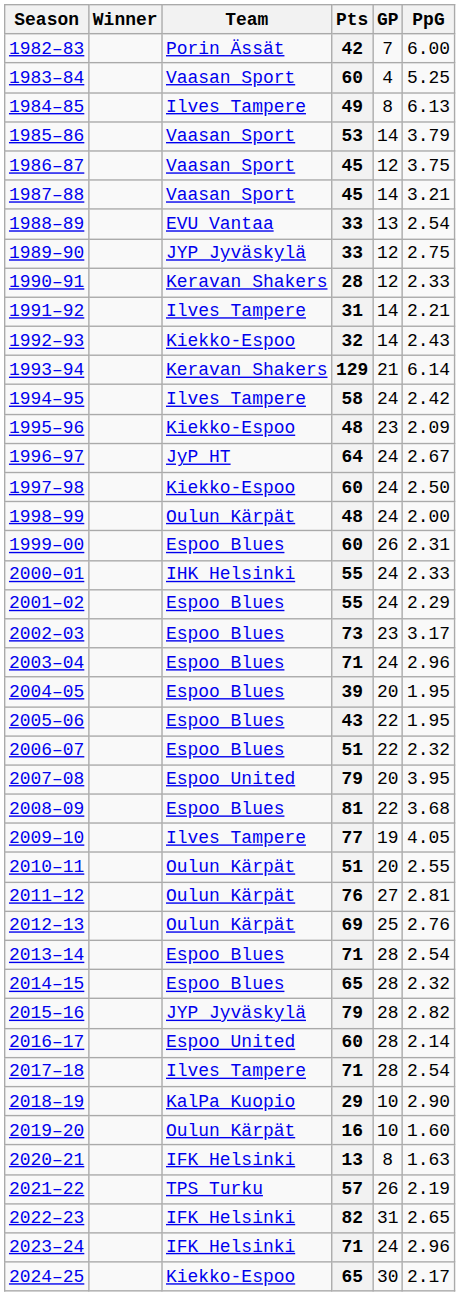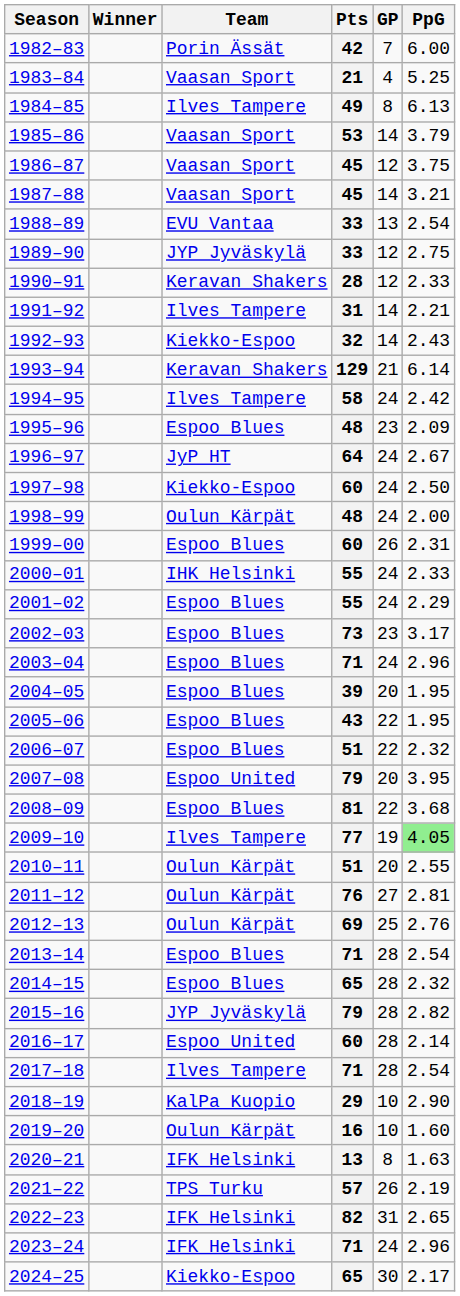 <table class="wikitable sortable">
 <tr>
 <th>Season</th>
 <th>Winner</th>
 <th>Team</th>
 <th>Pts</th>
 <th>GP</th>
 <th>PpG</th>
 </tr>
 <tr align="center">
 <td><a href='#'>1982–83</a></td>
 <td align="left"></td>
 <td align="left"><a href='#'>Porin Ässät</a></td>
 <th>42</th>
 <td>7</td>
 <td>6.00</td>
 </tr>
 <tr align="center">
 <td><a href='#'>1983–84</a></td>
 <td align="left"></td>
 <td align="left"><a href='#'>Vaasan Sport</a></td>
-<th>60</th>
+<th>21</th>
 <td>4</td>
 <td>5.25</td>
 </tr>
 <tr align="center">
 <td><a href='#'>1984–85</a></td>
 <td align="left"></td>
 <td align="left"><a href='#'>Ilves Tampere</a></td>
 <th>49</th>
 <td>8</td>
 <td>6.13</td>
 </tr>
 <tr align="center">
 <td><a href='#'>1985–86</a></td>
 <td align="left"></td>
 <td align="left"><a href='#'>Vaasan Sport</a></td>
 <th>53</th>
 <td>14</td>
 <td>3.79</td>
 </tr>
 <tr align="center">
 <td><a href='#'>1986–87</a></td>
 <td align="left"></td>
 <td align="left"><a href='#'>Vaasan Sport</a></td>
 <th>45</th>
 <td>12</td>
 <td>3.75</td>
 </tr>
 <tr align="center">
 <td><a href='#'>1987–88</a></td>
 <td align="left"></td>
 <td align="left"><a href='#'>Vaasan Sport</a></td>
 <th>45</th>
 <td>14</td>
 <td>3.21</td>
 </tr>
 <tr align="center">
 <td><a href='#'>1988–89</a></td>
 <td align="left"></td>
 <td align="left"><a href='#'>EVU Vantaa</a></td>
 <th>33</th>
 <td>13</td>
 <td>2.54</td>
 </tr>
 <tr align="center">
 <td><a href='#'>1989–90</a></td>
 <td align="left"></td>
 <td align="left"><a href='#'>JYP Jyväskylä</a></td>
 <th>33</th>
 <td>12</td>
 <td>2.75</td>
 </tr>
 <tr align="center">
 <td><a href='#'>1990–91</a></td>
 <td align="left"></td>
 <td align="left"><a href='#'>Keravan Shakers</a></td>
 <th>28</th>
 <td>12</td>
 <td>2.33</td>
 </tr>
 <tr align="center">
 <td><a href='#'>1991–92</a></td>
 <td align="left"></td>
 <td align="left"><a href='#'>Ilves Tampere</a></td>
 <th>31</th>
 <td>14</td>
 <td>2.21</td>
 </tr>
 <tr align="center">
 <td><a href='#'>1992–93</a></td>
 <td align="left"></td>
 <td align="left"><a href='#'>Kiekko-Espoo</a></td>
 <th>32</th>
 <td>14</td>
 <td>2.43</td>
 </tr>
 <tr align="center">
 <td><a href='#'>1993–94</a></td>
 <td align="left"></td>
 <td align="left"><a href='#'>Keravan Shakers</a></td>
 <th>129</th>
 <td>21</td>
 <td>6.14</td>
 </tr>
 <tr align="center">
 <td><a href='#'>1994–95</a></td>
 <td align="left"></td>
 <td align="left"><a href='#'>Ilves Tampere</a></td>
 <th>58</th>
 <td>24</td>
 <td>2.42</td>
 </tr>
 <tr align="center">
 <td><a href='#'>1995–96</a></td>
 <td align="left"></td>
-<td align="left"><a href='#'>Kiekko-Espoo</a></td>
+<td align="left"><a href='#'>Espoo Blues</a></td>
 <th>48</th>
 <td>23</td>
 <td>2.09</td>
 </tr>
 <tr align="center">
 <td><a href='#'>1996–97</a></td>
 <td align="left"></td>
 <td align="left"><a href='#'>JyP HT</a></td>
 <th>64</th>
 <td>24</td>
 <td>2.67</td>
 </tr>
 <tr align="center">
 <td><a href='#'>1997–98</a></td>
 <td align="left"></td>
 <td align="left"><a href='#'>Kiekko-Espoo</a></td>
 <th>60</th>
 <td>24</td>
 <td>2.50</td>
 </tr>
 <tr align="center">
 <td><a href='#'>1998–99</a></td>
 <td align="left"></td>
 <td align="left"><a href='#'>Oulun Kärpät</a></td>
 <th>48</th>
 <td>24</td>
 <td>2.00</td>
 </tr>
 <tr align="center">
 <td><a href='#'>1999–00</a></td>
 <td align="left"></td>
 <td align="left"><a href='#'>Espoo Blues</a></td>
 <th>60</th>
 <td>26</td>
 <td>2.31</td>
 </tr>
 <tr align="center">
 <td><a href='#'>2000–01</a></td>
 <td align="left"></td>
 <td align="left"><a href='#'>IHK Helsinki</a></td>
 <th>55</th>
 <td>24</td>
 <td>2.33</td>
 </tr>
 <tr align="center">
 <td><a href='#'>2001–02</a></td>
 <td align="left"></td>
 <td align="left"><a href='#'>Espoo Blues</a></td>
 <th>55</th>
 <td>24</td>
 <td>2.29</td>
 </tr>
 <tr align="center">
 <td><a href='#'>2002–03</a></td>
 <td align="left"></td>
 <td align="left"><a href='#'>Espoo Blues</a></td>
 <th>73</th>
 <td>23</td>
 <td>3.17</td>
 </tr>
 <tr align="center">
 <td><a href='#'>2003–04</a></td>
 <td align="left"></td>
 <td align="left"><a href='#'>Espoo Blues</a></td>
 <th>71</th>
 <td>24</td>
 <td>2.96</td>
 </tr>
 <tr align="center">
 <td><a href='#'>2004–05</a></td>
 <td align="left"></td>
 <td align="left"><a href='#'>Espoo Blues</a></td>
 <th>39</th>
 <td>20</td>
 <td>1.95</td>
 </tr>
 <tr align="center">
 <td><a href='#'>2005–06</a></td>
 <td align="left"></td>
 <td align="left"><a href='#'>Espoo Blues</a></td>
 <th>43</th>
 <td>22</td>
 <td>1.95</td>
 </tr>
 <tr align="center">
 <td><a href='#'>2006–07</a></td>
 <td align="left"></td>
 <td align="left"><a href='#'>Espoo Blues</a></td>
 <th>51</th>
 <td>22</td>
 <td>2.32</td>
 </tr>
 <tr align="center">
 <td><a href='#'>2007–08</a></td>
 <td align="left"></td>
 <td align="left"><a href='#'>Espoo United</a></td>
 <th>79</th>
 <td>20</td>
 <td>3.95</td>
 </tr>
 <tr align="center">
 <td><a href='#'>2008–09</a></td>
 <td align="left"></td>
 <td align="left"><a href='#'>Espoo Blues</a></td>
 <th>81</th>
 <td>22</td>
 <td>3.68</td>
 </tr>
 <tr align="center">
 <td><a href='#'>2009–10</a></td>
 <td align="left"></td>
 <td align="left"><a href='#'>Ilves Tampere</a></td>
 <th>77</th>
 <td>19</td>
-<td>4.05</td>
+<td style="background: lightgreen;">4.05</td>
 </tr>
 <tr align="center">
 <td><a href='#'>2010–11</a></td>
 <td align="left"></td>
 <td align="left"><a href='#'>Oulun Kärpät</a></td>
 <th>51</th>
 <td>20</td>
 <td>2.55</td>
 </tr>
 <tr align="center">
 <td><a href='#'>2011–12</a></td>
 <td align="left"></td>
 <td align="left"><a href='#'>Oulun Kärpät</a></td>
 <th>76</th>
 <td>27</td>
 <td>2.81</td>
 </tr>
 <tr align="center">
 <td><a href='#'>2012–13</a></td>
 <td align="left"></td>
 <td align="left"><a href='#'>Oulun Kärpät</a></td>
 <th>69</th>
 <td>25</td>
 <td>2.76</td>
 </tr>
 <tr align="center">
 <td><a href='#'>2013–14</a></td>
 <td align="left"></td>
 <td align="left"><a href='#'>Espoo Blues</a></td>
 <th>71</th>
 <td>28</td>
 <td>2.54</td>
 </tr>
 <tr align="center">
 <td><a href='#'>2014–15</a></td>
 <td align="left"></td>
 <td align="left"><a href='#'>Espoo Blues</a></td>
 <th>65</th>
 <td>28</td>
 <td>2.32</td>
 </tr>
 <tr align="center">
 <td><a href='#'>2015–16</a></td>
 <td align="left"></td>
 <td align="left"><a href='#'>JYP Jyväskylä</a></td>
 <th>79</th>
 <td>28</td>
 <td>2.82</td>
 </tr>
 <tr align="center">
 <td><a href='#'>2016–17</a></td>
 <td align="left"></td>
 <td align="left"><a href='#'>Espoo United</a></td>
 <th>60</th>
 <td>28</td>
 <td>2.14</td>
 </tr>
 <tr align="center">
 <td><a href='#'>2017–18</a></td>
 <td align="left"></td>
 <td align="left"><a href='#'>Ilves Tampere</a></td>
 <th>71</th>
 <td>28</td>
 <td>2.54</td>
 </tr>
 <tr align="center">
 <td><a href='#'>2018–19</a></td>
 <td align="left"></td>
 <td align="left"><a href='#'>KalPa Kuopio</a></td>
 <th>29</th>
 <td>10</td>
 <td>2.90</td>
 </tr>
 <tr align="center">
 <td><a href='#'>2019–20</a></td>
 <td align="left"></td>
 <td align="left"><a href='#'>Oulun Kärpät</a></td>
 <th>16</th>
 <td>10</td>
 <td>1.60</td>
 </tr>
 <tr align="center">
 <td><a href='#'>2020–21</a></td>
 <td align="left"></td>
 <td align="left"><a href='#'>IFK Helsinki</a></td>
 <th>13</th>
 <td>8</td>
 <td>1.63</td>
 </tr>
 <tr align="center">
 <td><a href='#'>2021–22</a></td>
 <td align="left"></td>
 <td align="left"><a href='#'>TPS Turku</a></td>
 <th>57</th>
 <td>26</td>
 <td>2.19</td>
 </tr>
 <tr align="center">
 <td><a href='#'>2022–23</a></td>
 <td align="left"></td>
 <td align="left"><a href='#'>IFK Helsinki</a></td>
 <th>82</th>
 <td>31</td>
 <td>2.65</td>
 </tr>
 <tr align="center">
 <td><a href='#'>2023–24</a></td>
 <td align="left"></td>
 <td align="left"><a href='#'>IFK Helsinki</a></td>
 <th>71</th>
 <td>24</td>
 <td>2.96</td>
 </tr>
 <tr align="center">
 <td><a href='#'>2024–25</a></td>
 <td align="left"></td>
 <td align="left"><a href='#'>Kiekko-Espoo</a></td>
 <th>65</th>
 <td>30</td>
 <td>2.17</td>
 </tr>
 </table>
